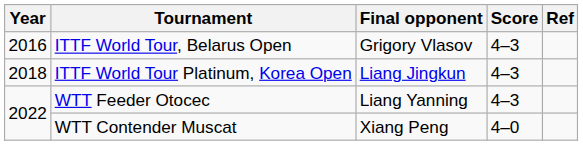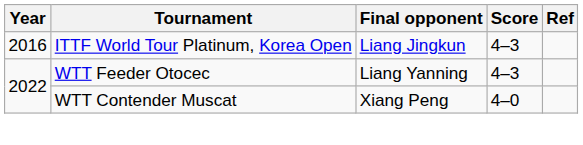 <table class="wikitable" style="font-size: 95%;">
 <tr>
 <th>Year</th>
 <th>Tournament</th>
 <th>Final opponent</th>
 <th>Score</th>
 <th>Ref</th>
 </tr>
 <tr>
 <td>2016</td>
-<td><a href='#'>ITTF World Tour</a>, Belarus Open</td>
-<td> Grigory Vlasov</td>
-<td>4–3</td>
-<td></td>
-</tr>
-<tr>
-<td>2018</td>
 <td><a href='#'>ITTF World Tour</a> Platinum, <a href='#'>Korea Open</a></td>
 <td> <a href='#'>Liang Jingkun</a></td>
 <td>4–3</td>
 <td></td>
 </tr>
 <tr>
 <td rowspan="2">2022</td>
 <td><a href='#'>WTT</a> Feeder Otocec</td>
 <td> Liang Yanning</td>
 <td>4–3</td>
 <td></td>
 </tr>
 <tr>
 <td>WTT Contender Muscat</td>
 <td> Xiang Peng</td>
 <td>4–0</td>
 <td></td>
 </tr>
 </table>
